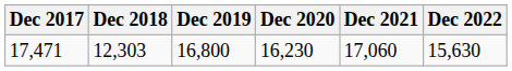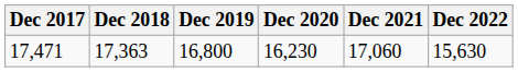 <table class="wikitable">
 <tr>
 <th>Dec 2017</th>
 <th>Dec 2018</th>
 <th>Dec 2019</th>
 <th>Dec 2020</th>
 <th>Dec 2021</th>
 <th>Dec 2022</th>
 </tr>
 <tr>
 <td>17,471</td>
-<td>12,303</td>
+<td>17,363</td>
 <td>16,800</td>
 <td>16,230</td>
 <td>17,060</td>
 <td>15,630</td>
 </tr>
 </table>
